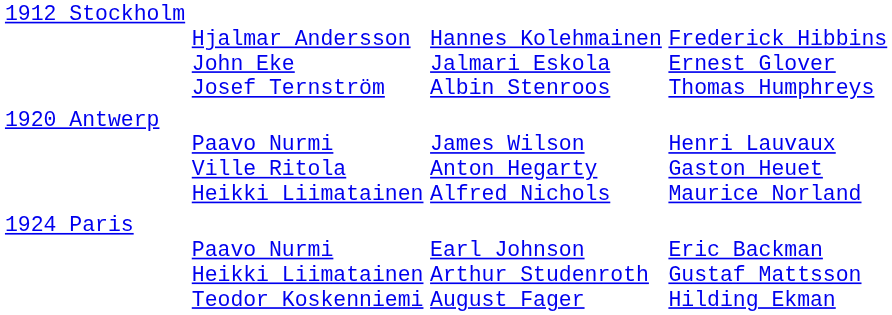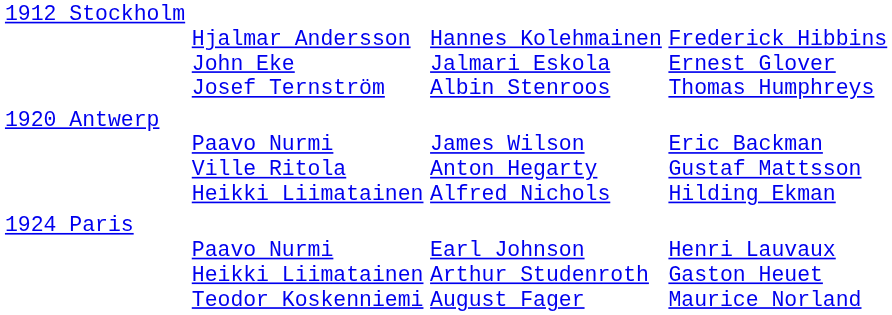 <table>
 <tr valign="top">
 <td><a href='#'>1912 Stockholm</a><br></td>
 <td><br><a href='#'>Hjalmar Andersson</a><br><a href='#'>John Eke</a><br><a href='#'>Josef Ternström</a></td>
 <td><br><a href='#'>Hannes Kolehmainen</a><br><a href='#'>Jalmari Eskola</a><br><a href='#'>Albin Stenroos</a></td>
 <td><br><a href='#'>Frederick Hibbins</a><br><a href='#'>Ernest Glover</a><br><a href='#'>Thomas Humphreys</a></td>
 </tr>
 <tr valign="top">
 <td><a href='#'>1920 Antwerp</a><br></td>
 <td><br><a href='#'>Paavo Nurmi</a><br><a href='#'>Ville Ritola</a><br><a href='#'>Heikki Liimatainen</a></td>
 <td><br><a href='#'>James Wilson</a><br><a href='#'>Anton Hegarty</a><br><a href='#'>Alfred Nichols</a></td>
-<td><br><a href='#'>Henri Lauvaux</a><br><a href='#'>Gaston Heuet</a><br><a href='#'>Maurice Norland</a></td>
+<td><br><a href='#'>Eric Backman</a><br><a href='#'>Gustaf Mattsson</a><br><a href='#'>Hilding Ekman</a></td>
 </tr>
 <tr valign="top">
 <td><a href='#'>1924 Paris</a><br></td>
 <td><br><a href='#'>Paavo Nurmi</a><br><a href='#'>Heikki Liimatainen</a><br><a href='#'>Teodor Koskenniemi</a></td>
 <td><br><a href='#'>Earl Johnson</a><br><a href='#'>Arthur Studenroth</a><br><a href='#'>August Fager</a></td>
-<td><br><a href='#'>Eric Backman</a><br><a href='#'>Gustaf Mattsson</a><br><a href='#'>Hilding Ekman</a></td>
+<td><br><a href='#'>Henri Lauvaux</a><br><a href='#'>Gaston Heuet</a><br><a href='#'>Maurice Norland</a></td>
 </tr>
 </table>
